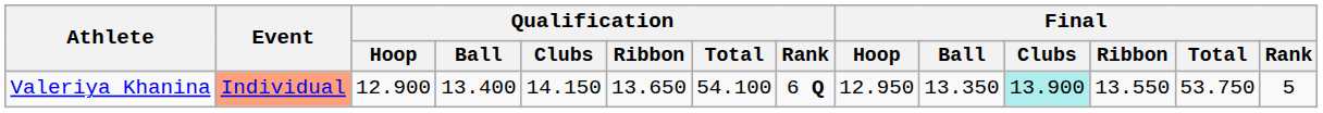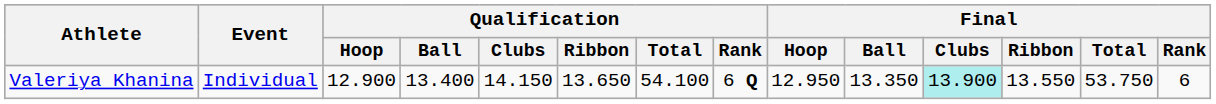 <table class=wikitable style="font-size:90%">
 <tr>
 <th rowspan=2>Athlete</th>
 <th rowspan=2>Event</th>
 <th colspan=6>Qualification</th>
 <th colspan=6>Final</th>
 </tr>
 <tr style="font-size:95%">
 <th>Hoop</th>
 <th>Ball</th>
 <th>Clubs</th>
 <th>Ribbon</th>
 <th>Total</th>
 <th>Rank</th>
 <th>Hoop</th>
 <th>Ball</th>
 <th>Clubs</th>
 <th>Ribbon</th>
 <th>Total</th>
 <th>Rank</th>
 </tr>
 <tr align=center>
 <td align=left><a href='#'>Valeriya Khanina</a></td>
-<td align=left style="background: lightsalmon;"><a href='#'>Individual</a></td>
+<td align=left><a href='#'>Individual</a></td>
 <td>12.900</td>
 <td>13.400</td>
 <td>14.150</td>
 <td>13.650</td>
 <td>54.100</td>
 <td>6 <strong>Q</strong></td>
 <td>12.950</td>
 <td>13.350</td>
 <td style="background: paleturquoise;">13.900</td>
 <td>13.550</td>
 <td>53.750</td>
-<td>5</td>
+<td>6</td>
 </tr>
 </table>
